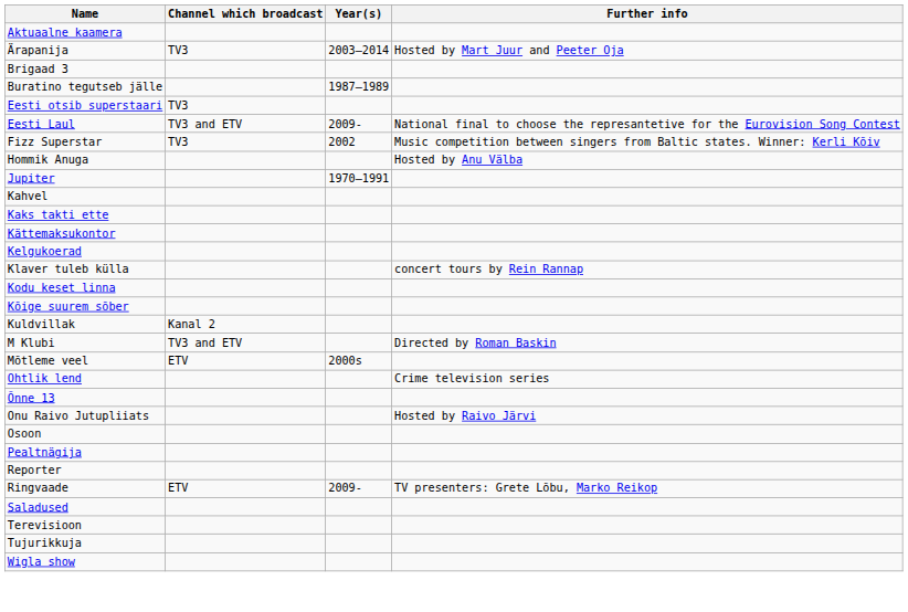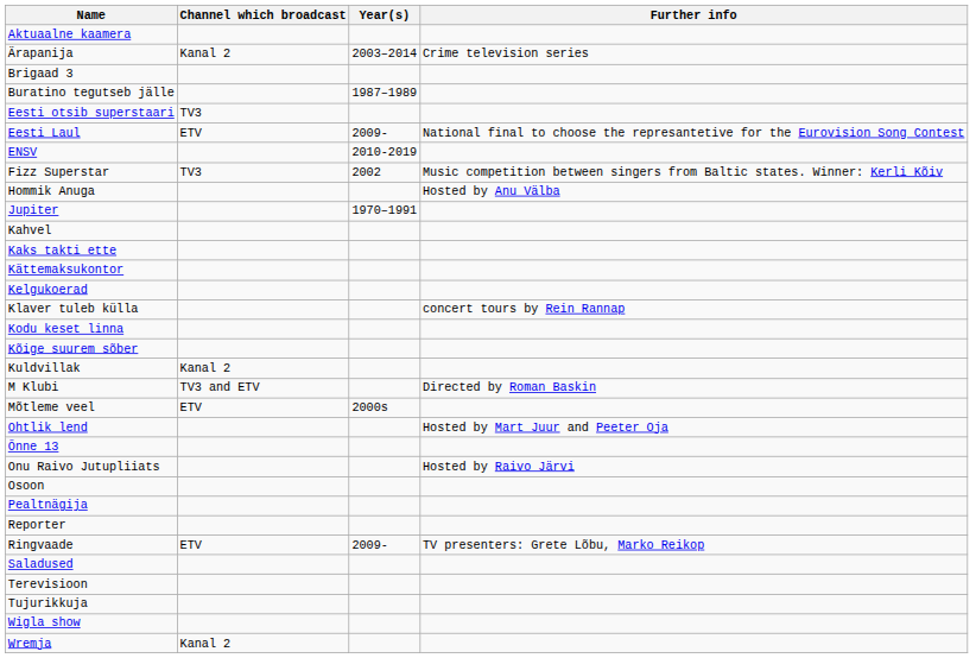 <table class="wikitable sortable">
 <tr>
 <th>Name</th>
 <th>Channel which broadcast</th>
 <th>Year(s)</th>
 <th>Further info</th>
 </tr>
 <tr>
 <td><a href='#'>Aktuaalne kaamera</a></td>
 <td></td>
 <td></td>
 <td></td>
 </tr>
 <tr>
 <td>Ärapanija</td>
-<td>TV3</td>
+<td>Kanal 2</td>
 <td>2003–2014</td>
-<td>Hosted by <a href='#'>Mart Juur</a> and <a href='#'>Peeter Oja</a></td>
+<td>Crime television series</td>
 </tr>
 <tr>
 <td>Brigaad 3</td>
 <td></td>
 <td></td>
 <td></td>
 </tr>
 <tr>
 <td>Buratino tegutseb jälle</td>
 <td></td>
 <td>1987–1989</td>
 <td></td>
 </tr>
 <tr>
 <td><a href='#'>Eesti otsib superstaari</a></td>
 <td>TV3</td>
 <td></td>
 <td></td>
 </tr>
 <tr>
 <td><a href='#'>Eesti Laul</a></td>
-<td>TV3 and ETV</td>
+<td>ETV</td>
 <td>2009-</td>
 <td>National final to choose the represantetive for the <a href='#'>Eurovision Song Contest</a></td>
+</tr>
+<tr>
+<td><a href='#'>ENSV</a></td>
+<td></td>
+<td>2010-2019</td>
+<td></td>
 </tr>
 <tr>
 <td>Fizz Superstar</td>
 <td>TV3</td>
 <td>2002</td>
 <td>Music competition between singers from Baltic states. Winner: <a href='#'>Kerli Kõiv</a></td>
 </tr>
 <tr>
 <td>Hommik Anuga</td>
 <td></td>
 <td></td>
 <td>Hosted by <a href='#'>Anu Välba</a></td>
 </tr>
 <tr>
 <td><a href='#'>Jupiter</a></td>
 <td></td>
 <td>1970–1991</td>
 <td></td>
 </tr>
 <tr>
 <td>Kahvel</td>
 <td></td>
 <td></td>
 <td></td>
 </tr>
 <tr>
 <td><a href='#'>Kaks takti ette</a></td>
 <td></td>
 <td></td>
 <td></td>
 </tr>
 <tr>
 <td><a href='#'>Kättemaksukontor</a></td>
 <td></td>
 <td></td>
 <td></td>
 </tr>
 <tr>
 <td><a href='#'>Kelgukoerad</a></td>
 <td></td>
 <td></td>
 <td></td>
 </tr>
 <tr>
 <td>Klaver tuleb külla</td>
 <td></td>
 <td></td>
 <td>concert tours by <a href='#'>Rein Rannap</a></td>
 </tr>
 <tr>
 <td><a href='#'>Kodu keset linna</a></td>
 <td></td>
 <td></td>
 <td></td>
 </tr>
 <tr>
 <td><a href='#'>Kõige suurem sõber</a></td>
 <td></td>
 <td></td>
 <td></td>
 </tr>
 <tr>
 <td>Kuldvillak</td>
 <td>Kanal 2</td>
 <td></td>
 <td></td>
 </tr>
 <tr>
 <td>M Klubi</td>
 <td>TV3 and ETV</td>
 <td></td>
 <td>Directed by <a href='#'>Roman Baskin</a></td>
 </tr>
 <tr>
 <td>Mõtleme veel</td>
 <td>ETV</td>
 <td>2000s</td>
 <td></td>
 </tr>
 <tr>
 <td><a href='#'>Ohtlik lend</a></td>
 <td></td>
 <td></td>
-<td>Crime television series</td>
+<td>Hosted by <a href='#'>Mart Juur</a> and <a href='#'>Peeter Oja</a></td>
 </tr>
 <tr>
 <td><a href='#'>Õnne 13</a></td>
 <td></td>
 <td></td>
 <td></td>
 </tr>
 <tr>
 <td>Onu Raivo Jutupliiats</td>
 <td></td>
 <td></td>
 <td>Hosted by <a href='#'>Raivo Järvi</a></td>
 </tr>
 <tr>
 <td>Osoon</td>
 <td></td>
 <td></td>
 </tr>
 <tr>
 <td><a href='#'>Pealtnägija</a></td>
 <td></td>
 <td></td>
 <td></td>
 </tr>
 <tr>
 <td>Reporter</td>
 <td></td>
 <td></td>
 <td></td>
 </tr>
 <tr>
 <td>Ringvaade</td>
 <td>ETV</td>
 <td>2009-</td>
 <td>TV presenters: Grete Lõbu, <a href='#'>Marko Reikop</a></td>
 </tr>
 <tr>
 <td><a href='#'>Saladused</a></td>
 <td></td>
 <td></td>
 <td></td>
 </tr>
 <tr>
 <td>Terevisioon</td>
 <td></td>
 <td></td>
 <td></td>
 </tr>
 <tr>
 <td>Tujurikkuja</td>
 <td></td>
 <td></td>
 <td></td>
 </tr>
 <tr>
 <td><a href='#'>Wigla show</a></td>
 <td></td>
 <td></td>
 <td></td>
 </tr>
+<tr>
+<td><a href='#'>Wremja</a></td>
+<td>Kanal 2</td>
+<td></td>
+<td></td>
+</tr>
 </table>
